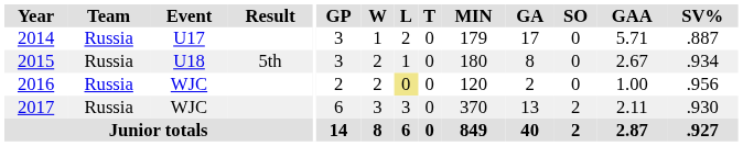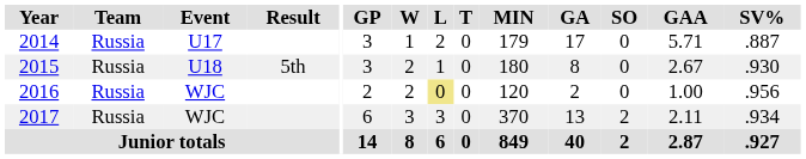 <table border="0" cellpadding="1" cellspacing="0" ID="Table3" style="text-align:center; width:40em;">
 <tr bgcolor="#e0e0e0">
 <th>Year</th>
 <th>Team</th>
 <th>Event</th>
 <th>Result</th>
 <th rowspan="99" bgcolor="#ffffff"></th>
 <th>GP</th>
 <th>W</th>
 <th>L</th>
 <th>T</th>
 <th>MIN</th>
 <th>GA</th>
 <th>SO</th>
 <th>GAA</th>
 <th>SV%</th>
 </tr>
 <tr>
 <td><a href='#'>2014</a></td>
 <td><a href='#'>Russia</a></td>
 <td><a href='#'>U17</a></td>
 <td></td>
 <td>3</td>
 <td>1</td>
 <td>2</td>
 <td>0</td>
 <td>179</td>
 <td>17</td>
 <td>0</td>
 <td>5.71</td>
 <td>.887</td>
 </tr>
 <tr bgcolor="#f0f0f0">
 <td><a href='#'>2015</a></td>
 <td>Russia</td>
 <td><a href='#'>U18</a></td>
 <td>5th</td>
 <td>3</td>
 <td>2</td>
 <td>1</td>
 <td>0</td>
 <td>180</td>
 <td>8</td>
 <td>0</td>
 <td>2.67</td>
-<td>.934</td>
+<td>.930</td>
 </tr>
 <tr>
 <td><a href='#'>2016</a></td>
 <td><a href='#'>Russia</a></td>
 <td><a href='#'>WJC</a></td>
 <td></td>
 <td>2</td>
 <td>2</td>
 <td style="background: khaki;">0</td>
 <td>0</td>
 <td>120</td>
 <td>2</td>
 <td>0</td>
 <td>1.00</td>
 <td>.956</td>
 </tr>
 <tr bgcolor="#f0f0f0">
 <td><a href='#'>2017</a></td>
 <td>Russia</td>
 <td>WJC</td>
 <td></td>
 <td>6</td>
 <td>3</td>
 <td>3</td>
 <td>0</td>
 <td>370</td>
 <td>13</td>
 <td>2</td>
 <td>2.11</td>
-<td>.930</td>
+<td>.934</td>
 </tr>
 <tr bgcolor="#e0e0e0">
 <th colspan="4">Junior totals</th>
 <th>14</th>
 <th>8</th>
 <th>6</th>
 <th>0</th>
 <th>849</th>
 <th>40</th>
 <th>2</th>
 <th>2.87</th>
 <th>.927</th>
 </tr>
 </table>
